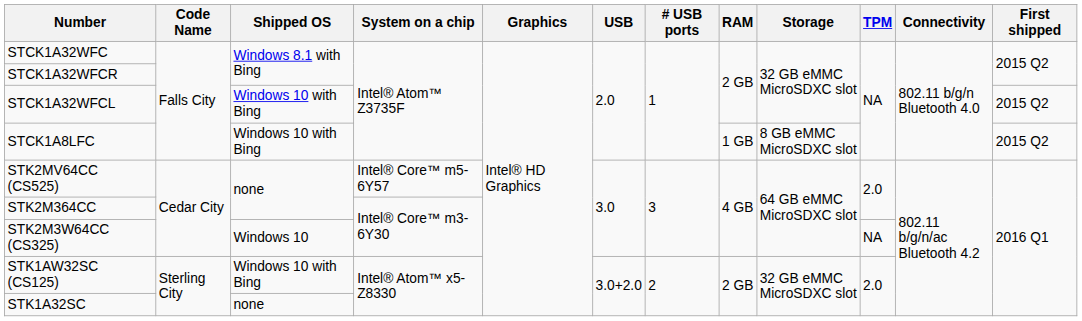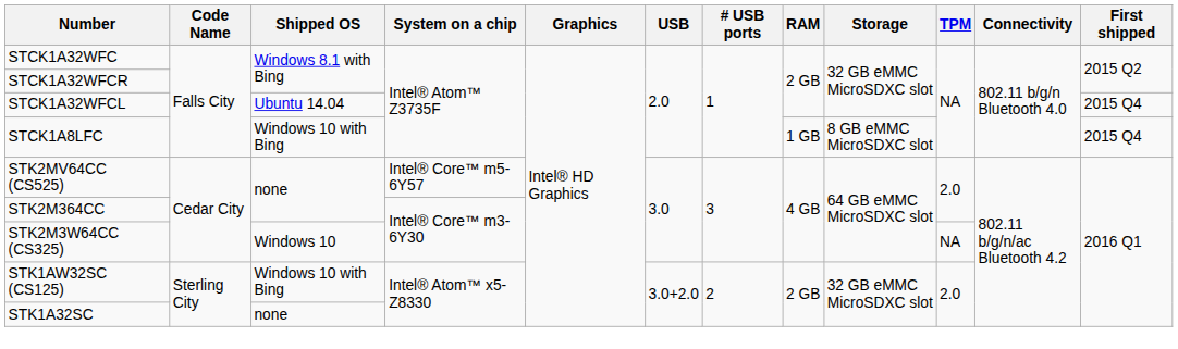 <table class="wikitable sortable">
 <tr>
 <th>Number</th>
 <th>Code Name</th>
 <th>Shipped OS</th>
 <th>System on a chip</th>
 <th>Graphics</th>
 <th>USB</th>
 <th># USB ports</th>
 <th>RAM</th>
 <th>Storage</th>
 <th><a href='#'>TPM</a></th>
 <th>Connectivity</th>
 <th>First shipped</th>
 </tr>
 <tr>
 <td>STCK1A32WFC</td>
 <td rowspan=4>Falls City</td>
 <td rowspan=2><a href='#'>Windows 8.1</a> with Bing</td>
 <td rowspan="4">Intel® Atom™ Z3735F</td>
 <td rowspan=9>Intel® HD Graphics</td>
 <td rowspan=4>2.0</td>
 <td rowspan=4>1</td>
 <td rowspan=3>2 GB</td>
 <td rowspan=3>32 GB eMMC<br>MicroSDXC slot</td>
 <td rowspan=4>NA</td>
 <td rowspan=4>802.11 b/g/n<br>Bluetooth 4.0</td>
 <td rowspan=2>2015 Q2</td>
 </tr>
 <tr>
 <td>STCK1A32WFCR</td>
 </tr>
 <tr>
 <td>STCK1A32WFCL</td>
-<td><a href='#'>Windows 10</a> with Bing</td>
-<td>2015 Q2</td>
+<td><a href='#'>Ubuntu</a> 14.04</td>
+<td>2015 Q4</td>
 </tr>
 <tr>
 <td>STCK1A8LFC</td>
 <td>Windows 10 with Bing</td>
 <td>1 GB</td>
 <td>8 GB eMMC<br>MicroSDXC slot</td>
-<td>2015 Q2</td>
+<td>2015 Q4</td>
 </tr>
 <tr>
 <td>STK2MV64CC (CS525)</td>
 <td rowspan=3>Cedar City</td>
 <td rowspan=2>none</td>
 <td>Intel® Core™ m5-6Y57</td>
 <td rowspan="3">3.0</td>
 <td rowspan=3>3</td>
 <td rowspan=3>4 GB</td>
 <td rowspan=3>64 GB eMMC<br>MicroSDXC slot</td>
 <td rowspan=2>2.0</td>
 <td rowspan=5>802.11 b/g/n/ac<br>Bluetooth 4.2</td>
 <td rowspan=5>2016 Q1</td>
 </tr>
 <tr>
 <td>STK2M364CC</td>
 <td rowspan=2>Intel® Core™ m3-6Y30</td>
 </tr>
 <tr>
 <td>STK2M3W64CC (CS325)</td>
 <td>Windows 10</td>
 <td>NA</td>
 </tr>
 <tr>
 <td>STK1AW32SC (CS125)</td>
 <td rowspan=2>Sterling City</td>
 <td>Windows 10 with Bing</td>
 <td rowspan="2">Intel® Atom™ x5-Z8330</td>
 <td rowspan="2">3.0+2.0</td>
 <td rowspan=2>2</td>
 <td rowspan=2>2 GB</td>
 <td rowspan=2>32 GB eMMC<br>MicroSDXC slot</td>
 <td rowspan="2">2.0</td>
 </tr>
 <tr>
 <td>STK1A32SC</td>
 <td>none</td>
 </tr>
 </table>
